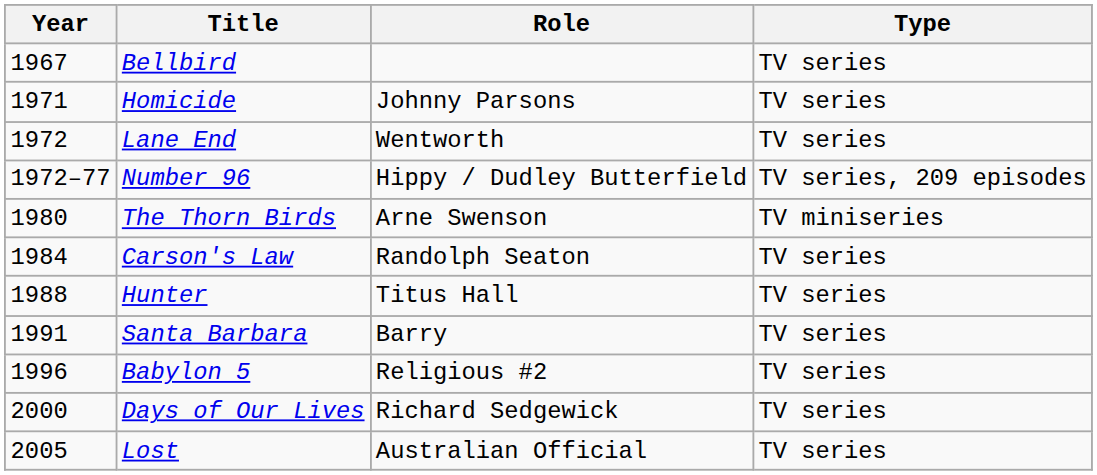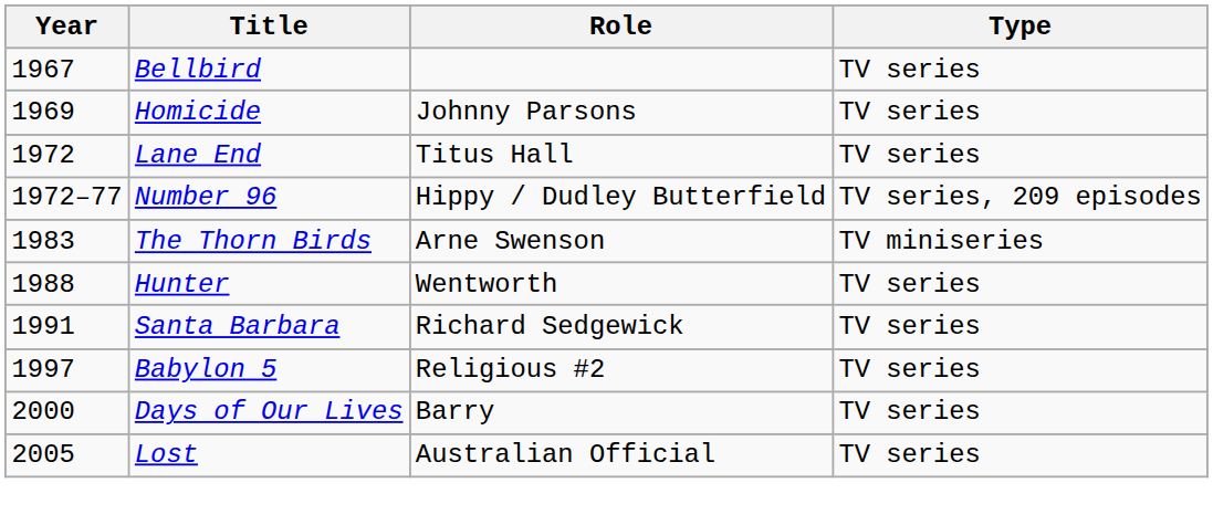 <table class="wikitable">
 <tr>
 <th>Year</th>
 <th>Title</th>
 <th>Role</th>
 <th>Type</th>
 </tr>
 <tr>
 <td>1967</td>
 <td><em><a href='#'>Bellbird</a></em></td>
 <td></td>
 <td>TV series</td>
 </tr>
 <tr>
-<td>1971</td>
+<td>1969</td>
 <td><em><a href='#'>Homicide</a></em></td>
 <td>Johnny Parsons</td>
 <td>TV series</td>
 </tr>
 <tr>
 <td>1972</td>
 <td><em><a href='#'> Lane End</a></em></td>
-<td>Wentworth</td>
+<td>Titus Hall</td>
 <td>TV series</td>
 </tr>
 <tr>
 <td>1972–77</td>
 <td><em><a href='#'>Number 96</a></em></td>
 <td>Hippy / Dudley Butterfield</td>
 <td>TV series, 209 episodes</td>
 </tr>
 <tr>
-<td>1980</td>
+<td>1983</td>
 <td><em><a href='#'>The Thorn Birds</a></em></td>
 <td>Arne Swenson</td>
 <td>TV miniseries</td>
 </tr>
 <tr>
-<td>1984</td>
-<td><em><a href='#'>Carson's Law</a></em></td>
-<td>Randolph Seaton</td>
-<td>TV series</td>
-</tr>
-<tr>
 <td>1988</td>
 <td><em><a href='#'>Hunter</a></em></td>
-<td>Titus Hall</td>
+<td>Wentworth</td>
 <td>TV series</td>
 </tr>
 <tr>
 <td>1991</td>
 <td><em><a href='#'>Santa Barbara</a></em></td>
-<td>Barry</td>
+<td>Richard Sedgewick</td>
 <td>TV series</td>
 </tr>
 <tr>
-<td>1996</td>
+<td>1997</td>
 <td><em><a href='#'>Babylon 5</a></em></td>
 <td>Religious #2</td>
 <td>TV series</td>
 </tr>
 <tr>
 <td>2000</td>
 <td><em><a href='#'>Days of Our Lives</a></em></td>
-<td>Richard Sedgewick</td>
+<td>Barry</td>
 <td>TV series</td>
 </tr>
 <tr>
 <td>2005</td>
 <td><em><a href='#'>Lost</a></em></td>
 <td>Australian Official</td>
 <td>TV series</td>
 </tr>
 </table>
